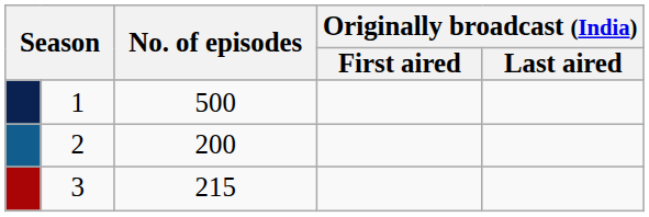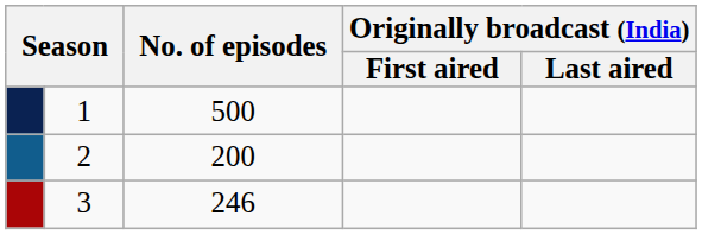 <table class="wikitable" style="text-align:center">
 <tr>
 <th style="padding: 0 8px" colspan="2" rowspan="2">Season</th>
 <th style="padding: 0 8px" rowspan="2">No. of episodes</th>
 <th colspan="3">Originally broadcast <small>(<a href='#'>India</a>)</small></th>
 </tr>
 <tr>
 <th style="padding: 0 8px">First aired</th>
 <th style="padding: 0 8px">Last aired</th>
 </tr>
 <tr>
 <td style="background:#0A2252"></td>
 <td align="center">1</td>
 <td align="center">500</td>
 <td align="center"></td>
 <td align="center"></td>
 </tr>
 <tr>
 <td style="background:#115D8D"></td>
 <td align="center">2</td>
 <td align="center">200</td>
 <td align="center"></td>
 <td align="center"></td>
 </tr>
 <tr>
 <td style="background:#AA0506"></td>
 <td align="center">3</td>
-<td align="center">215</td>
+<td align="center">246</td>
 <td align="center"></td>
 <td align="center"></td>
 </tr>
 </table>
